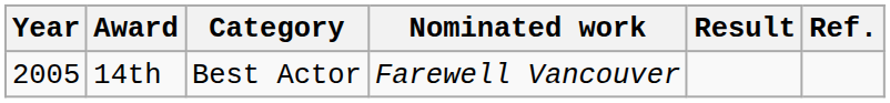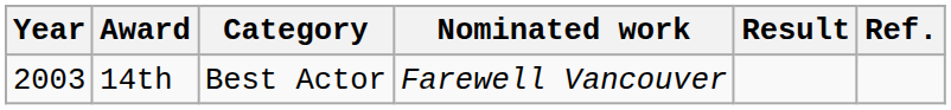 <table class="wikitable">
 <tr>
 <th>Year</th>
 <th>Award</th>
 <th>Category</th>
 <th>Nominated work</th>
 <th>Result</th>
 <th>Ref.</th>
 </tr>
 <tr>
-<td>2005</td>
+<td>2003</td>
 <td>14th</td>
 <td>Best Actor</td>
 <td><em>Farewell Vancouver</em></td>
 <td></td>
 <td></td>
 </tr>
 </table>
